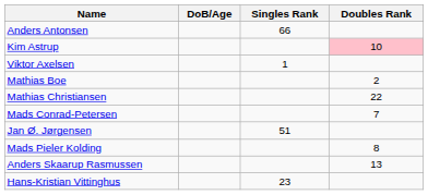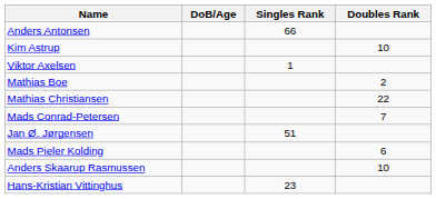 <table class="wikitable"  style="width:600px; font-size:95%;">
 <tr>
 <th align="left">Name</th>
 <th align="left">DoB/Age</th>
 <th align="left">Singles Rank</th>
 <th align="left">Doubles Rank</th>
 </tr>
 <tr>
 <td><a href='#'>Anders Antonsen</a></td>
 <td></td>
 <td align="center">66</td>
 <td align="center"></td>
 </tr>
 <tr>
 <td><a href='#'>Kim Astrup</a></td>
 <td></td>
 <td align="center"></td>
-<td align="center" style="background: pink;">10</td>
+<td align="center">10</td>
 </tr>
 <tr>
 <td><a href='#'>Viktor Axelsen</a></td>
 <td></td>
 <td align="center">1</td>
 <td align="center"></td>
 </tr>
 <tr>
 <td><a href='#'>Mathias Boe</a></td>
 <td></td>
 <td align="center"></td>
 <td align="center">2</td>
 </tr>
 <tr>
 <td><a href='#'>Mathias Christiansen</a></td>
 <td></td>
 <td align="center"></td>
 <td align="center">22</td>
 </tr>
 <tr>
 <td><a href='#'>Mads Conrad-Petersen</a></td>
 <td></td>
 <td align="center"></td>
 <td align="center">7</td>
 </tr>
 <tr>
 <td><a href='#'>Jan Ø. Jørgensen</a></td>
 <td></td>
 <td align="center">51</td>
 <td align="center"></td>
 </tr>
 <tr>
 <td><a href='#'>Mads Pieler Kolding</a></td>
 <td></td>
 <td align="center"></td>
-<td align="center">8</td>
+<td align="center">6</td>
 </tr>
 <tr>
 <td><a href='#'>Anders Skaarup Rasmussen</a></td>
 <td></td>
 <td align="center"></td>
-<td align="center">13</td>
+<td align="center">10</td>
 </tr>
 <tr>
 <td><a href='#'>Hans-Kristian Vittinghus</a></td>
 <td></td>
 <td align="center">23</td>
 <td align="center"></td>
 </tr>
 </table>
